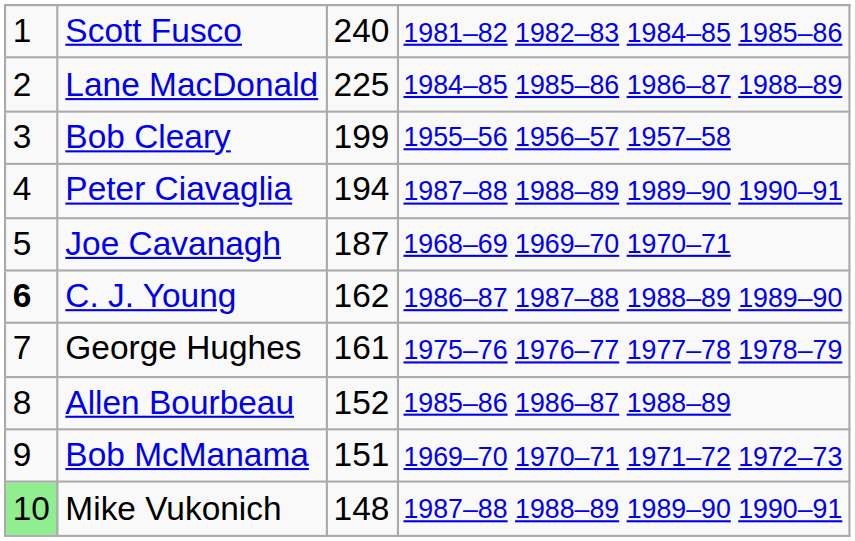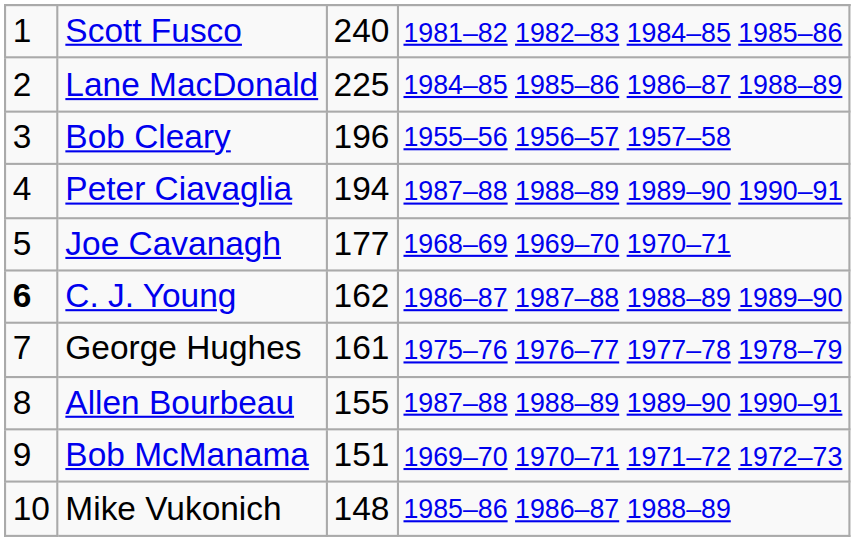 <table class="wikitable">
 <tr>
 </tr>
 <tr>
 <td>1</td>
 <td><a href='#'>Scott Fusco</a></td>
 <td>240</td>
 <td style="font-size:80%;"><a href='#'>1981–82</a> <a href='#'>1982–83</a> <a href='#'>1984–85</a> <a href='#'>1985–86</a></td>
 </tr>
 <tr>
 <td>2</td>
 <td><a href='#'>Lane MacDonald</a></td>
 <td>225</td>
 <td style="font-size:80%;"><a href='#'>1984–85</a> <a href='#'>1985–86</a> <a href='#'>1986–87</a> <a href='#'>1988–89</a></td>
 </tr>
 <tr>
 <td>3</td>
 <td><a href='#'>Bob Cleary</a></td>
-<td>199</td>
+<td>196</td>
 <td style="font-size:80%;"><a href='#'>1955–56</a> <a href='#'>1956–57</a> <a href='#'>1957–58</a></td>
 </tr>
 <tr>
 <td>4</td>
 <td><a href='#'>Peter Ciavaglia</a></td>
 <td>194</td>
 <td style="font-size:80%;"><a href='#'>1987–88</a> <a href='#'>1988–89</a> <a href='#'>1989–90</a> <a href='#'>1990–91</a></td>
 </tr>
 <tr>
 <td>5</td>
 <td><a href='#'>Joe Cavanagh</a></td>
-<td>187</td>
+<td>177</td>
 <td style="font-size:80%;"><a href='#'>1968–69</a> <a href='#'>1969–70</a> <a href='#'>1970–71</a></td>
 </tr>
 <tr>
 <td><strong>6</strong></td>
 <td><a href='#'>C. J. Young</a></td>
 <td>162</td>
 <td style="font-size:80%;"><a href='#'>1986–87</a> <a href='#'>1987–88</a> <a href='#'>1988–89</a> <a href='#'>1989–90</a></td>
 </tr>
 <tr>
 <td>7</td>
 <td>George Hughes</td>
 <td>161</td>
 <td style="font-size:80%;"><a href='#'>1975–76</a> <a href='#'>1976–77</a> <a href='#'>1977–78</a> <a href='#'>1978–79</a></td>
 </tr>
 <tr>
 <td>8</td>
 <td><a href='#'>Allen Bourbeau</a></td>
-<td>152</td>
-<td style="font-size:80%;"><a href='#'>1985–86</a> <a href='#'>1986–87</a> <a href='#'>1988–89</a></td>
+<td>155</td>
+<td style="font-size:80%;"><a href='#'>1987–88</a> <a href='#'>1988–89</a> <a href='#'>1989–90</a> <a href='#'>1990–91</a></td>
 </tr>
 <tr>
 <td>9</td>
 <td><a href='#'>Bob McManama</a></td>
 <td>151</td>
 <td style="font-size:80%;"><a href='#'>1969–70</a> <a href='#'>1970–71</a> <a href='#'>1971–72</a> <a href='#'>1972–73</a></td>
 </tr>
 <tr>
-<td style="background: lightgreen;">10</td>
+<td>10</td>
 <td>Mike Vukonich</td>
 <td>148</td>
-<td style="font-size:80%;"><a href='#'>1987–88</a> <a href='#'>1988–89</a> <a href='#'>1989–90</a> <a href='#'>1990–91</a></td>
+<td style="font-size:80%;"><a href='#'>1985–86</a> <a href='#'>1986–87</a> <a href='#'>1988–89</a></td>
 </tr>
 </table>
